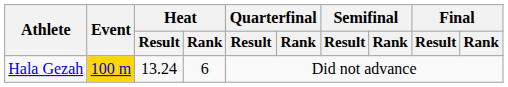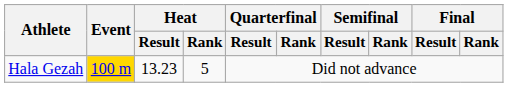 <table class="wikitable" style="font-size:90%">
 <tr>
 <th rowspan="2">Athlete</th>
 <th rowspan="2">Event</th>
 <th colspan="2">Heat</th>
 <th colspan="2">Quarterfinal</th>
 <th colspan="2">Semifinal</th>
 <th colspan="2">Final</th>
 </tr>
 <tr style="font-size:95%">
 <th>Result</th>
 <th>Rank</th>
 <th>Result</th>
 <th>Rank</th>
 <th>Result</th>
 <th>Rank</th>
 <th>Result</th>
 <th>Rank</th>
 </tr>
 <tr align=center>
 <td align=left><a href='#'>Hala Gezah</a></td>
 <td align=left style="background: gold;"><a href='#'>100 m</a></td>
-<td>13.24</td>
-<td>6</td>
+<td>13.23</td>
+<td>5</td>
 <td colspan=6>Did not advance</td>
 </tr>
 </table>
